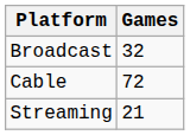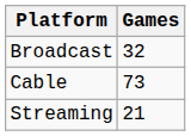 <table class="wikitable">
 <tr>
 <th>Platform</th>
 <th>Games</th>
 </tr>
 <tr>
 <td>Broadcast</td>
 <td>32</td>
 </tr>
 <tr>
 <td>Cable</td>
-<td>72</td>
+<td>73</td>
 </tr>
 <tr>
 <td>Streaming</td>
 <td>21</td>
 </tr>
 </table>
